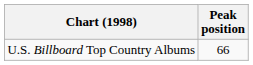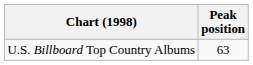 <table class="wikitable">
 <tr>
 <th>Chart (1998)</th>
 <th>Peak<br>position</th>
 </tr>
 <tr>
 <td>U.S. <em>Billboard</em> Top Country Albums</td>
-<td align="center">66</td>
+<td align="center">63</td>
 </tr>
 </table>
